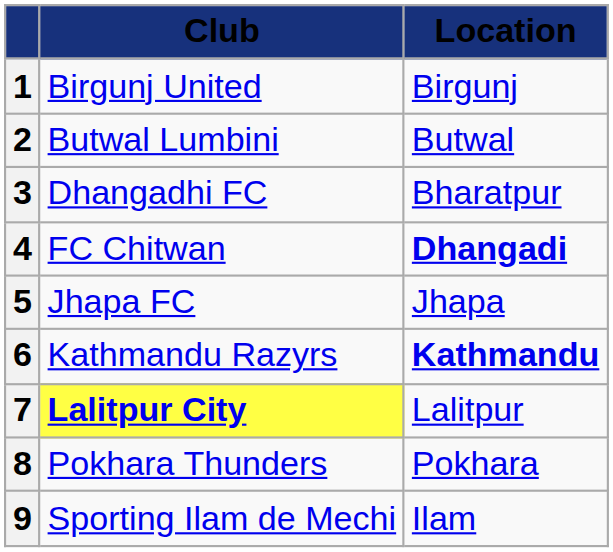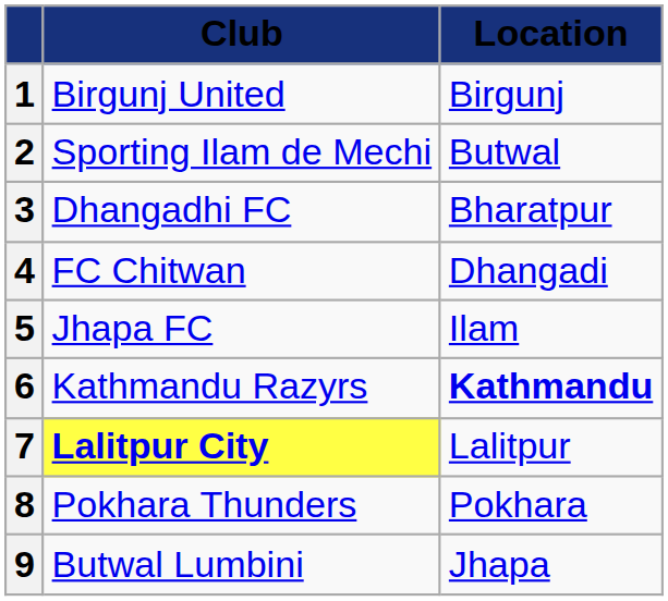 <table class="wikitable sortable" style="text-align:left">
 <tr>
 <th style="background:#17317c;"></th>
 <th style="background:#17317c;"><span>Club</span></th>
 <th style="background:#17317c;"><span>Location</span></th>
 </tr>
 <tr>
 <th>1</th>
 <td><a href='#'>Birgunj United</a></td>
 <td><a href='#'>Birgunj</a></td>
 </tr>
 <tr>
 <th>2</th>
-<td><a href='#'>Butwal Lumbini</a></td>
+<td><a href='#'>Sporting Ilam de Mechi</a></td>
 <td><a href='#'>Butwal</a></td>
 </tr>
 <tr>
 <th>3</th>
 <td><a href='#'>Dhangadhi FC</a></td>
 <td><a href='#'>Bharatpur</a></td>
 </tr>
 <tr>
 <th>4</th>
 <td><a href='#'>FC Chitwan</a></td>
-<td><strong><a href='#'>Dhangadi</a></strong></td>
+<td><a href='#'>Dhangadi</a></td>
 </tr>
 <tr>
 <th>5</th>
 <td><a href='#'>Jhapa FC</a></td>
-<td><a href='#'>Jhapa</a></td>
+<td><a href='#'>Ilam</a></td>
 </tr>
 <tr>
 <th>6</th>
 <td><a href='#'>Kathmandu Razyrs</a></td>
 <td><strong><a href='#'>Kathmandu</a></strong></td>
 </tr>
 <tr>
 <th>7</th>
 <td bgcolor=#ffff44><strong><a href='#'>Lalitpur City</a></strong></td>
 <td><a href='#'>Lalitpur</a></td>
 </tr>
 <tr>
 <th>8</th>
 <td><a href='#'>Pokhara Thunders</a></td>
 <td><a href='#'>Pokhara</a></td>
 </tr>
 <tr>
 <th>9</th>
-<td><a href='#'>Sporting Ilam de Mechi</a></td>
-<td><a href='#'>Ilam</a></td>
+<td><a href='#'>Butwal Lumbini</a></td>
+<td><a href='#'>Jhapa</a></td>
 </tr>
 </table>
